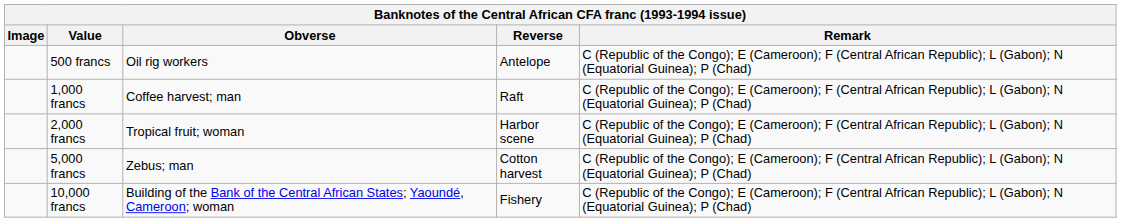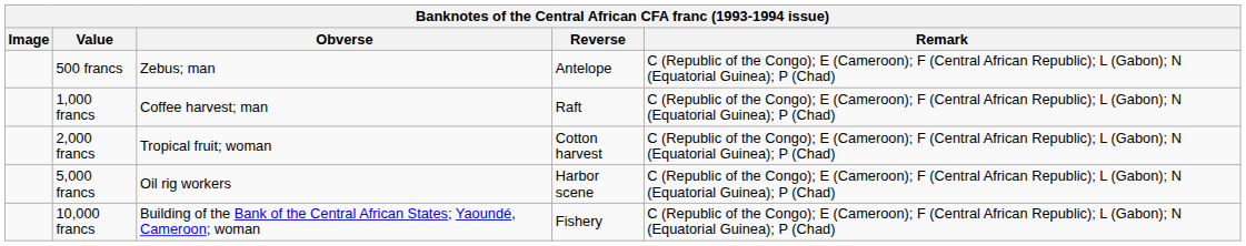 <table class="wikitable" style="font-size: 90%">
 <tr>
 <th colspan="10">Banknotes of the Central African CFA franc (1993-1994 issue)</th>
 </tr>
 <tr>
 <th>Image</th>
 <th>Value</th>
 <th>Obverse</th>
 <th>Reverse</th>
 <th>Remark</th>
 </tr>
 <tr>
 <td></td>
 <td>500 francs</td>
-<td>Oil rig workers</td>
+<td>Zebus; man</td>
 <td>Antelope</td>
 <td>C (Republic of the Congo); E (Cameroon); F (Central African Republic); L (Gabon); N (Equatorial Guinea); P (Chad)</td>
 </tr>
 <tr>
 <td></td>
 <td>1,000 francs</td>
 <td>Coffee harvest; man</td>
 <td>Raft</td>
 <td>C (Republic of the Congo); E (Cameroon); F (Central African Republic); L (Gabon); N (Equatorial Guinea); P (Chad)</td>
 </tr>
 <tr>
 <td></td>
 <td>2,000 francs</td>
 <td>Tropical fruit; woman</td>
-<td>Harbor scene</td>
+<td>Cotton harvest</td>
 <td>C (Republic of the Congo); E (Cameroon); F (Central African Republic); L (Gabon); N (Equatorial Guinea); P (Chad)</td>
 </tr>
 <tr>
 <td></td>
 <td>5,000 francs</td>
-<td>Zebus; man</td>
-<td>Cotton harvest</td>
+<td>Oil rig workers</td>
+<td>Harbor scene</td>
 <td>C (Republic of the Congo); E (Cameroon); F (Central African Republic); L (Gabon); N (Equatorial Guinea); P (Chad)</td>
 </tr>
 <tr>
 <td></td>
 <td>10,000 francs</td>
 <td>Building of the <a href='#'>Bank of the Central African States</a>; <a href='#'>Yaoundé</a>, <a href='#'>Cameroon</a>; woman</td>
 <td>Fishery</td>
 <td>C (Republic of the Congo); E (Cameroon); F (Central African Republic); L (Gabon); N (Equatorial Guinea); P (Chad)</td>
 </tr>
 </table>
